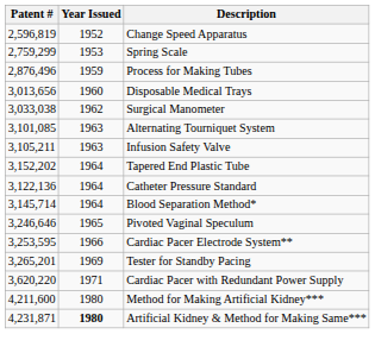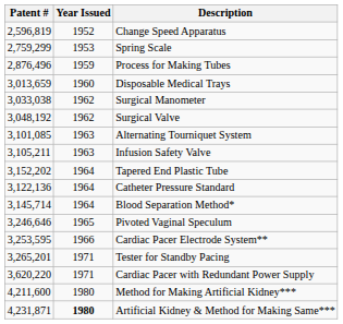 <table class="wikitable">
 <tr>
 <th>Patent #</th>
 <th>Year Issued</th>
 <th>Description</th>
 </tr>
 <tr>
 <td>2,596,819</td>
 <td align=center>1952</td>
 <td>Change Speed Apparatus</td>
 </tr>
 <tr>
 <td>2,759,299</td>
 <td align=center>1953</td>
 <td>Spring Scale</td>
 </tr>
 <tr>
 <td>2,876,496</td>
 <td align=center>1959</td>
 <td>Process for Making Tubes</td>
 </tr>
 <tr>
-<td>3,013,656</td>
+<td>3,013,659</td>
 <td align=center>1960</td>
 <td>Disposable Medical Trays</td>
 </tr>
 <tr>
 <td>3,033,038</td>
 <td align=center>1962</td>
 <td>Surgical Manometer</td>
+</tr>
+<tr>
+<td>3,048,192</td>
+<td align=center>1962</td>
+<td>Surgical Valve</td>
 </tr>
 <tr>
 <td>3,101,085</td>
 <td align=center>1963</td>
 <td>Alternating Tourniquet System</td>
 </tr>
 <tr>
 <td>3,105,211</td>
 <td align=center>1963</td>
 <td>Infusion Safety Valve</td>
 </tr>
 <tr>
 <td>3,152,202</td>
 <td align=center>1964</td>
 <td>Tapered End Plastic Tube</td>
 </tr>
 <tr>
 <td>3,122,136</td>
 <td align=center>1964</td>
 <td>Catheter Pressure Standard</td>
 </tr>
 <tr>
 <td>3,145,714</td>
 <td align=center>1964</td>
 <td>Blood Separation Method*</td>
 </tr>
 <tr>
 <td>3,246,646</td>
 <td align=center>1965</td>
 <td>Pivoted Vaginal Speculum</td>
 </tr>
 <tr>
 <td>3,253,595</td>
 <td align=center>1966</td>
 <td>Cardiac Pacer Electrode System**</td>
 </tr>
 <tr>
 <td>3,265,201</td>
-<td align=center>1969</td>
+<td align=center>1971</td>
 <td>Tester for Standby Pacing</td>
 </tr>
 <tr>
 <td>3,620,220</td>
 <td align=center>1971</td>
 <td>Cardiac Pacer with Redundant Power Supply</td>
 </tr>
 <tr>
 <td>4,211,600</td>
 <td align=center>1980</td>
 <td>Method for Making Artificial Kidney***</td>
 </tr>
 <tr>
 <td>4,231,871</td>
 <td align=center><strong>1980</strong></td>
 <td>Artificial Kidney & Method for Making Same***</td>
 </tr>
 </table>
